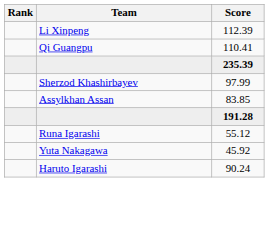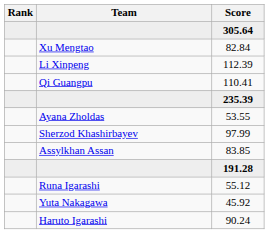 <table class=wikitable style="text-align:center">
 <tr>
 <th width=40>Rank</th>
 <th width=250>Team</th>
 <th width=70>Score</th>
+</tr>
+<tr bgcolor=eeeeee>
+<td></td>
+<td align=left></td>
+<td><strong>305.64</strong></td>
+</tr>
+<tr>
+<td></td>
+<td align=left><a href='#'>Xu Mengtao</a></td>
+<td>82.84</td>
 </tr>
 <tr>
 <td></td>
 <td align=left><a href='#'>Li Xinpeng</a></td>
 <td>112.39</td>
 </tr>
 <tr>
 <td></td>
 <td align=left><a href='#'>Qi Guangpu</a></td>
 <td>110.41</td>
 </tr>
 <tr bgcolor=eeeeee>
 <td></td>
 <td align=left></td>
 <td><strong>235.39</strong></td>
+</tr>
+<tr>
+<td></td>
+<td align=left><a href='#'>Ayana Zholdas</a></td>
+<td>53.55</td>
 </tr>
 <tr>
 <td></td>
 <td align=left><a href='#'>Sherzod Khashirbayev</a></td>
 <td>97.99</td>
 </tr>
 <tr>
 <td></td>
 <td align=left><a href='#'>Assylkhan Assan</a></td>
 <td>83.85</td>
 </tr>
 <tr bgcolor=eeeeee>
 <td></td>
 <td align=left></td>
 <td><strong>191.28</strong></td>
 </tr>
 <tr>
 <td></td>
 <td align=left><a href='#'>Runa Igarashi</a></td>
 <td>55.12</td>
 </tr>
 <tr>
 <td></td>
 <td align=left><a href='#'>Yuta Nakagawa</a></td>
 <td>45.92</td>
 </tr>
 <tr>
 <td></td>
 <td align=left><a href='#'>Haruto Igarashi</a></td>
 <td>90.24</td>
 </tr>
 </table>
